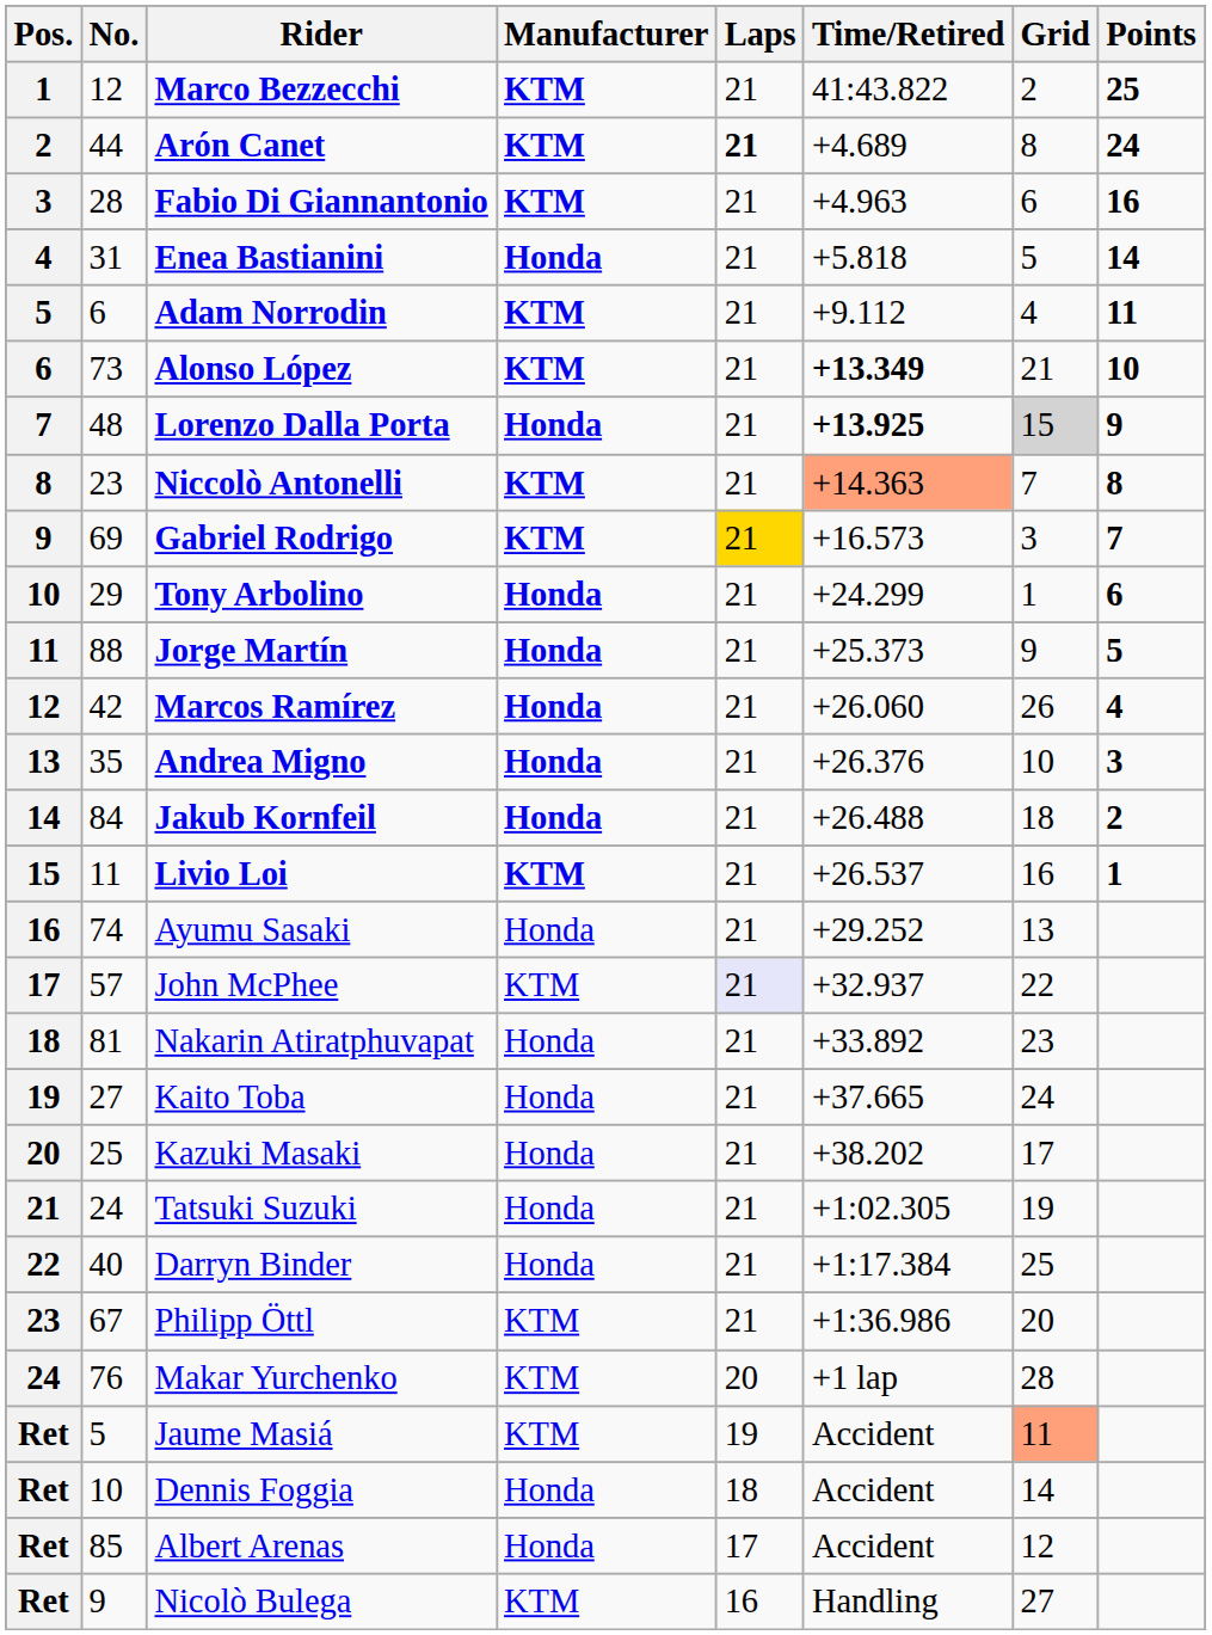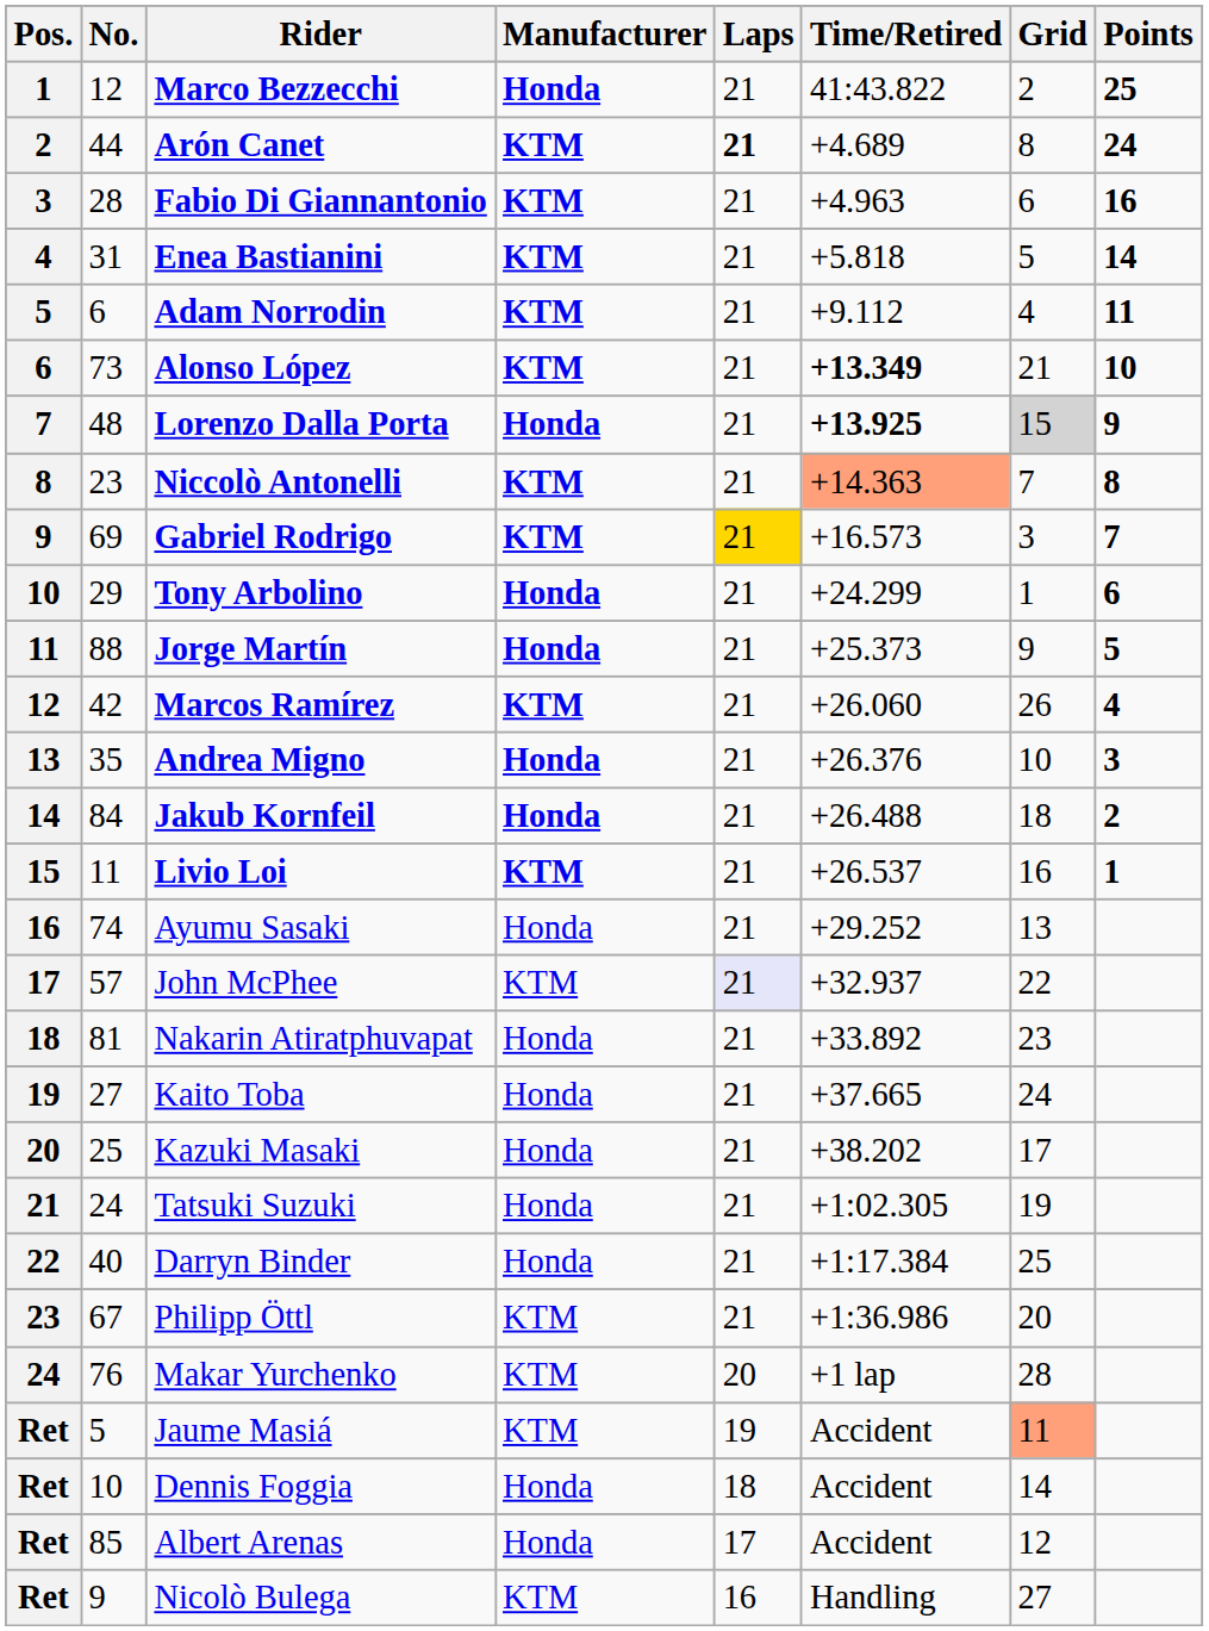 <table class="wikitable" style="font-size: 95%;">
 <tr>
 <th>Pos.</th>
 <th>No.</th>
 <th>Rider</th>
 <th>Manufacturer</th>
 <th>Laps</th>
 <th>Time/Retired</th>
 <th>Grid</th>
 <th>Points</th>
 </tr>
 <tr>
 <th>1</th>
 <td>12</td>
 <td> <strong><a href='#'>Marco Bezzecchi</a></strong></td>
-<td><strong><a href='#'>KTM</a></strong></td>
+<td><strong><a href='#'>Honda</a></strong></td>
 <td>21</td>
 <td>41:43.822</td>
 <td>2</td>
 <td><strong>25</strong></td>
 </tr>
 <tr>
 <th>2</th>
 <td>44</td>
 <td> <strong><a href='#'>Arón Canet</a></strong></td>
 <td><strong><a href='#'>KTM</a></strong></td>
 <td><strong>21</strong></td>
 <td>+4.689</td>
 <td>8</td>
 <td><strong>24</strong></td>
 </tr>
 <tr>
 <th>3</th>
 <td>28</td>
 <td> <strong><a href='#'>Fabio Di Giannantonio</a></strong></td>
 <td><strong><a href='#'>KTM</a></strong></td>
 <td>21</td>
 <td>+4.963</td>
 <td>6</td>
 <td><strong>16</strong></td>
 </tr>
 <tr>
 <th>4</th>
 <td>31</td>
 <td> <strong><a href='#'>Enea Bastianini</a></strong></td>
-<td><strong><a href='#'>Honda</a></strong></td>
+<td><strong><a href='#'>KTM</a></strong></td>
 <td>21</td>
 <td>+5.818</td>
 <td>5</td>
 <td><strong>14</strong></td>
 </tr>
 <tr>
 <th>5</th>
 <td>6</td>
 <td> <strong><a href='#'>Adam Norrodin</a></strong></td>
 <td><strong><a href='#'>KTM</a></strong></td>
 <td>21</td>
 <td>+9.112</td>
 <td>4</td>
 <td><strong>11</strong></td>
 </tr>
 <tr>
 <th>6</th>
 <td>73</td>
 <td> <strong><a href='#'>Alonso López</a></strong></td>
 <td><strong><a href='#'>KTM</a></strong></td>
 <td>21</td>
 <td><strong>+13.349</strong></td>
 <td>21</td>
 <td><strong>10</strong></td>
 </tr>
 <tr>
 <th>7</th>
 <td>48</td>
 <td> <strong><a href='#'>Lorenzo Dalla Porta</a></strong></td>
 <td><strong><a href='#'>Honda</a></strong></td>
 <td>21</td>
 <td><strong>+13.925</strong></td>
 <td style="background: lightgrey;">15</td>
 <td><strong>9</strong></td>
 </tr>
 <tr>
 <th>8</th>
 <td>23</td>
 <td> <strong><a href='#'>Niccolò Antonelli</a></strong></td>
 <td><strong><a href='#'>KTM</a></strong></td>
 <td>21</td>
 <td style="background: lightsalmon;">+14.363</td>
 <td>7</td>
 <td><strong>8</strong></td>
 </tr>
 <tr>
 <th>9</th>
 <td>69</td>
 <td> <strong><a href='#'>Gabriel Rodrigo</a></strong></td>
 <td><strong><a href='#'>KTM</a></strong></td>
 <td style="background: gold;">21</td>
 <td>+16.573</td>
 <td>3</td>
 <td><strong>7</strong></td>
 </tr>
 <tr>
 <th>10</th>
 <td>29</td>
 <td> <strong><a href='#'>Tony Arbolino</a></strong></td>
 <td><strong><a href='#'>Honda</a></strong></td>
 <td>21</td>
 <td>+24.299</td>
 <td>1</td>
 <td><strong>6</strong></td>
 </tr>
 <tr>
 <th>11</th>
 <td>88</td>
 <td> <strong><a href='#'>Jorge Martín</a></strong></td>
 <td><strong> <a href='#'>Honda</a></strong></td>
 <td>21</td>
 <td>+25.373</td>
 <td>9</td>
 <td><strong>5</strong></td>
 </tr>
 <tr>
 <th>12</th>
 <td>42</td>
 <td> <strong><a href='#'>Marcos Ramírez</a></strong></td>
-<td><strong><a href='#'>Honda</a></strong></td>
+<td><strong><a href='#'>KTM</a></strong></td>
 <td>21</td>
 <td>+26.060</td>
 <td>26</td>
 <td><strong>4</strong></td>
 </tr>
 <tr>
 <th>13</th>
 <td>35</td>
 <td> <strong><a href='#'>Andrea Migno</a></strong></td>
 <td><strong><a href='#'>Honda</a></strong></td>
 <td>21</td>
 <td>+26.376</td>
 <td>10</td>
 <td><strong>3</strong></td>
 </tr>
 <tr>
 <th>14</th>
 <td>84</td>
 <td> <strong><a href='#'>Jakub Kornfeil</a></strong></td>
 <td><strong><a href='#'>Honda</a></strong></td>
 <td>21</td>
 <td>+26.488</td>
 <td>18</td>
 <td><strong>2</strong></td>
 </tr>
 <tr>
 <th>15</th>
 <td>11</td>
 <td> <strong><a href='#'>Livio Loi</a></strong></td>
 <td><strong><a href='#'>KTM</a></strong></td>
 <td>21</td>
 <td>+26.537</td>
 <td>16</td>
 <td><strong>1</strong></td>
 </tr>
 <tr>
 <th>16</th>
 <td>74</td>
 <td> <a href='#'>Ayumu Sasaki</a></td>
 <td><a href='#'>Honda</a></td>
 <td>21</td>
 <td>+29.252</td>
 <td>13</td>
 <td></td>
 </tr>
 <tr>
 <th>17</th>
 <td>57</td>
 <td> <a href='#'>John McPhee</a></td>
 <td><a href='#'>KTM</a></td>
 <td style="background: lavender;">21</td>
 <td>+32.937</td>
 <td>22</td>
 <td></td>
 </tr>
 <tr>
 <th>18</th>
 <td>81</td>
 <td> <a href='#'>Nakarin Atiratphuvapat</a></td>
 <td><a href='#'>Honda</a></td>
 <td>21</td>
 <td>+33.892</td>
 <td>23</td>
 <td></td>
 </tr>
 <tr>
 <th>19</th>
 <td>27</td>
 <td> <a href='#'>Kaito Toba</a></td>
 <td><a href='#'>Honda</a></td>
 <td>21</td>
 <td>+37.665</td>
 <td>24</td>
 <td></td>
 </tr>
 <tr>
 <th>20</th>
 <td>25</td>
 <td> <a href='#'>Kazuki Masaki</a></td>
 <td><a href='#'>Honda</a></td>
 <td>21</td>
 <td>+38.202</td>
 <td>17</td>
 <td></td>
 </tr>
 <tr>
 <th>21</th>
 <td>24</td>
 <td> <a href='#'>Tatsuki Suzuki</a></td>
 <td><a href='#'>Honda</a></td>
 <td>21</td>
 <td>+1:02.305</td>
 <td>19</td>
 <td></td>
 </tr>
 <tr>
 <th>22</th>
 <td>40</td>
 <td> <a href='#'>Darryn Binder</a></td>
 <td><a href='#'>Honda</a></td>
 <td>21</td>
 <td>+1:17.384</td>
 <td>25</td>
 <td></td>
 </tr>
 <tr>
 <th>23</th>
 <td>67</td>
 <td> <a href='#'>Philipp Öttl</a></td>
 <td><a href='#'>KTM</a></td>
 <td>21</td>
 <td>+1:36.986</td>
 <td>20</td>
 <td></td>
 </tr>
 <tr>
 <th>24</th>
 <td>76</td>
 <td> <a href='#'>Makar Yurchenko</a></td>
 <td><a href='#'>KTM</a></td>
 <td>20</td>
 <td>+1 lap</td>
 <td>28</td>
 <td></td>
 </tr>
 <tr>
 <th>Ret</th>
 <td>5</td>
 <td> <a href='#'>Jaume Masiá</a></td>
 <td><a href='#'>KTM</a></td>
 <td>19</td>
 <td>Accident</td>
 <td style="background: lightsalmon;">11</td>
 <td></td>
 </tr>
 <tr>
 <th>Ret</th>
 <td>10</td>
 <td> <a href='#'>Dennis Foggia</a></td>
 <td><a href='#'>Honda</a></td>
 <td>18</td>
 <td>Accident</td>
 <td>14</td>
 <td></td>
 </tr>
 <tr>
 <th>Ret</th>
 <td>85</td>
 <td> <a href='#'>Albert Arenas</a></td>
 <td><a href='#'>Honda</a></td>
 <td>17</td>
 <td>Accident</td>
 <td>12</td>
 <td></td>
 </tr>
 <tr>
 <th>Ret</th>
 <td>9</td>
 <td> <a href='#'>Nicolò Bulega</a></td>
 <td><a href='#'>KTM</a></td>
 <td>16</td>
 <td>Handling</td>
 <td>27</td>
 <td></td>
 </tr>
 </table>
